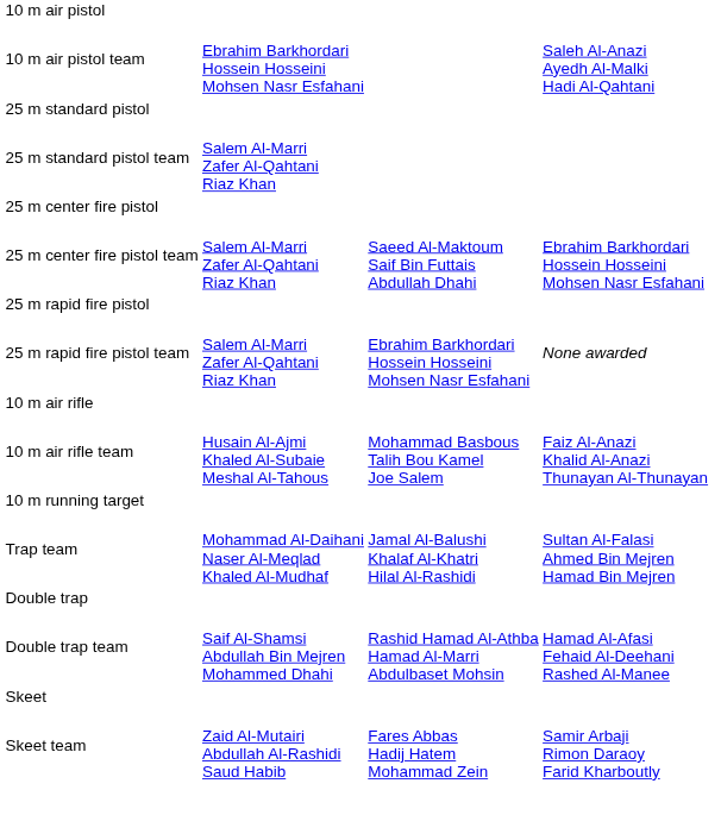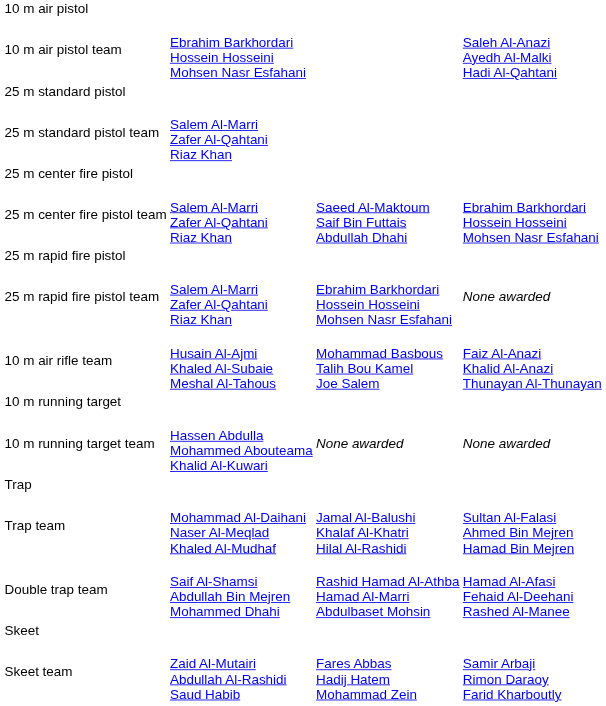 <table>
 <tr>
 <td>10 m air pistol</td>
 <td></td>
 <td></td>
 <td></td>
 </tr>
 <tr>
 <td>10 m air pistol team</td>
 <td><br><a href='#'>Ebrahim Barkhordari</a><br><a href='#'>Hossein Hosseini</a><br><a href='#'>Mohsen Nasr Esfahani</a></td>
 <td></td>
 <td><br><a href='#'>Saleh Al-Anazi</a><br><a href='#'>Ayedh Al-Malki</a><br><a href='#'>Hadi Al-Qahtani</a></td>
 </tr>
 <tr>
 <td>25 m standard pistol</td>
 <td></td>
 <td></td>
 <td></td>
 </tr>
 <tr>
 <td>25 m standard pistol team</td>
 <td><br><a href='#'>Salem Al-Marri</a><br><a href='#'>Zafer Al-Qahtani</a><br><a href='#'>Riaz Khan</a></td>
 <td></td>
 <td></td>
 </tr>
 <tr>
 <td>25 m center fire pistol</td>
 <td></td>
 <td></td>
 <td></td>
 </tr>
 <tr>
 <td>25 m center fire pistol team</td>
 <td><br><a href='#'>Salem Al-Marri</a><br><a href='#'>Zafer Al-Qahtani</a><br><a href='#'>Riaz Khan</a></td>
 <td><br><a href='#'>Saeed Al-Maktoum</a><br><a href='#'>Saif Bin Futtais</a><br><a href='#'>Abdullah Dhahi</a></td>
 <td><br><a href='#'>Ebrahim Barkhordari</a><br><a href='#'>Hossein Hosseini</a><br><a href='#'>Mohsen Nasr Esfahani</a></td>
 </tr>
 <tr>
 <td>25 m rapid fire pistol</td>
 <td></td>
 <td></td>
 <td></td>
 </tr>
 <tr>
 <td>25 m rapid fire pistol team</td>
 <td><br><a href='#'>Salem Al-Marri</a><br><a href='#'>Zafer Al-Qahtani</a><br><a href='#'>Riaz Khan</a></td>
 <td><br><a href='#'>Ebrahim Barkhordari</a><br><a href='#'>Hossein Hosseini</a><br><a href='#'>Mohsen Nasr Esfahani</a></td>
 <td><em>None awarded</em></td>
 </tr>
 <tr>
-<td>10 m air rifle</td>
-<td></td>
-<td></td>
-<td></td>
-</tr>
-<tr>
 <td>10 m air rifle team</td>
 <td><br><a href='#'>Husain Al-Ajmi</a><br><a href='#'>Khaled Al-Subaie</a><br><a href='#'>Meshal Al-Tahous</a></td>
 <td><br><a href='#'>Mohammad Basbous</a><br><a href='#'>Talih Bou Kamel</a><br><a href='#'>Joe Salem</a></td>
 <td><br><a href='#'>Faiz Al-Anazi</a><br><a href='#'>Khalid Al-Anazi</a><br><a href='#'>Thunayan Al-Thunayan</a></td>
 </tr>
 <tr>
 <td>10 m running target</td>
 <td></td>
 <td></td>
 <td></td>
 </tr>
 <tr>
+<td>10 m running target team</td>
+<td><br><a href='#'>Hassen Abdulla</a><br><a href='#'>Mohammed Abouteama</a><br><a href='#'>Khalid Al-Kuwari</a></td>
+<td><em>None awarded</em></td>
+<td><em>None awarded</em></td>
+</tr>
+<tr>
+<td>Trap</td>
+<td></td>
+<td></td>
+<td></td>
+</tr>
+<tr>
 <td>Trap team</td>
 <td><br><a href='#'>Mohammad Al-Daihani</a><br><a href='#'>Naser Al-Meqlad</a><br><a href='#'>Khaled Al-Mudhaf</a></td>
 <td><br><a href='#'>Jamal Al-Balushi</a><br><a href='#'>Khalaf Al-Khatri</a><br><a href='#'>Hilal Al-Rashidi</a></td>
 <td><br><a href='#'>Sultan Al-Falasi</a><br><a href='#'>Ahmed Bin Mejren</a><br><a href='#'>Hamad Bin Mejren</a></td>
-</tr>
-<tr>
-<td>Double trap</td>
-<td></td>
-<td></td>
-<td></td>
 </tr>
 <tr>
 <td>Double trap team</td>
 <td><br><a href='#'>Saif Al-Shamsi</a><br><a href='#'>Abdullah Bin Mejren</a><br><a href='#'>Mohammed Dhahi</a></td>
 <td><br><a href='#'>Rashid Hamad Al-Athba</a><br><a href='#'>Hamad Al-Marri</a><br><a href='#'>Abdulbaset Mohsin</a></td>
 <td><br><a href='#'>Hamad Al-Afasi</a><br><a href='#'>Fehaid Al-Deehani</a><br><a href='#'>Rashed Al-Manee</a></td>
 </tr>
 <tr>
 <td>Skeet</td>
 <td></td>
 <td></td>
 <td></td>
 </tr>
 <tr>
 <td>Skeet team</td>
 <td><br><a href='#'>Zaid Al-Mutairi</a><br><a href='#'>Abdullah Al-Rashidi</a><br><a href='#'>Saud Habib</a></td>
 <td><br><a href='#'>Fares Abbas</a><br><a href='#'>Hadij Hatem</a><br><a href='#'>Mohammad Zein</a></td>
 <td><br><a href='#'>Samir Arbaji</a><br><a href='#'>Rimon Daraoy</a><br><a href='#'>Farid Kharboutly</a></td>
 </tr>
 </table>
